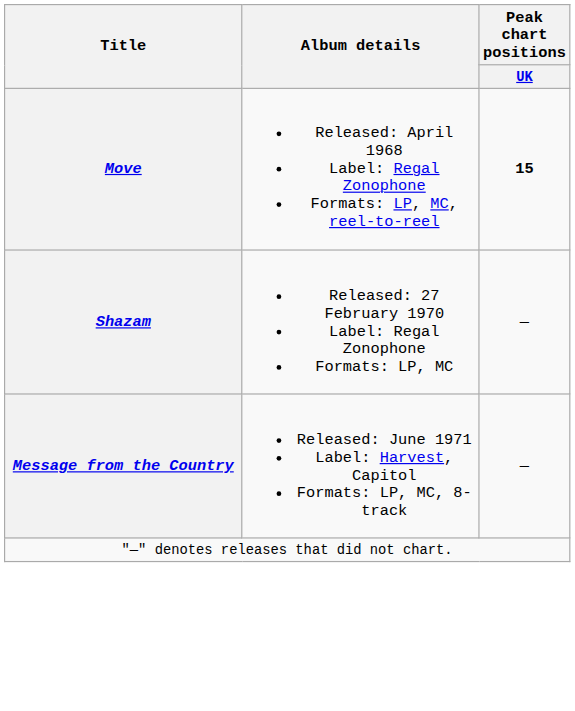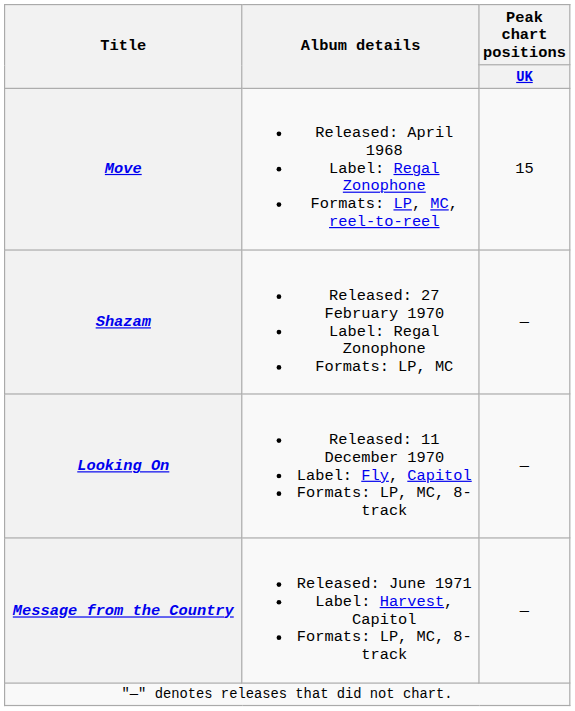 <table class="wikitable plainrowheaders" style="text-align:center;">
 <tr>
 <th rowspan="2" scope="col" style="width:15em;">Title</th>
 <th rowspan="2" scope="col" style="width:15em;">Album details</th>
 <th>Peak chart positions</th>
 </tr>
 <tr>
 <th scope="col" style="width:2em;font-size:90%;"><a href='#'>UK</a><br></th>
 </tr>
 <tr>
 <th scope="row"><em><a href='#'>Move</a></em></th>
 <td><br><ul><li>Released: April 1968</li><li>Label: <a href='#'>Regal Zonophone</a></li><li>Formats: <a href='#'>LP</a>, <a href='#'>MC</a>, <a href='#'>reel-to-reel</a></li></ul></td>
-<td><strong>15</strong></td>
+<td>15</td>
 </tr>
 <tr>
 <th scope="row"><em><a href='#'>Shazam</a></em></th>
 <td><br><ul><li>Released: 27 February 1970</li><li>Label: Regal Zonophone</li><li>Formats: LP, MC</li></ul></td>
+<td>—</td>
+</tr>
+<tr>
+<th scope="row"><em><a href='#'>Looking On</a></em></th>
+<td><br><ul><li>Released: 11 December 1970</li><li>Label: <a href='#'>Fly</a>, <a href='#'>Capitol</a></li><li>Formats: LP, MC, 8-track</li></ul></td>
 <td>—</td>
 </tr>
 <tr>
 <th scope="row"><em><a href='#'>Message from the Country</a></em></th>
 <td><br><ul><li>Released: June 1971</li><li>Label: <a href='#'>Harvest</a>, Capitol</li><li>Formats: LP, MC, 8-track</li></ul></td>
 <td>—</td>
 </tr>
 <tr>
 <td colspan="3" style="font-size:90%">"—" denotes releases that did not chart.</td>
 </tr>
 </table>
